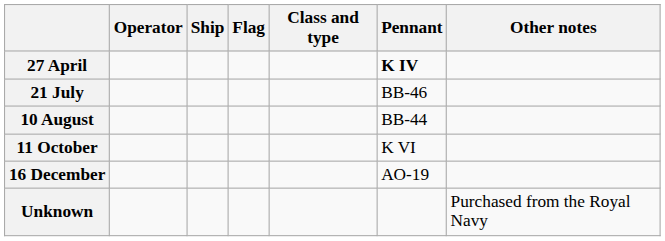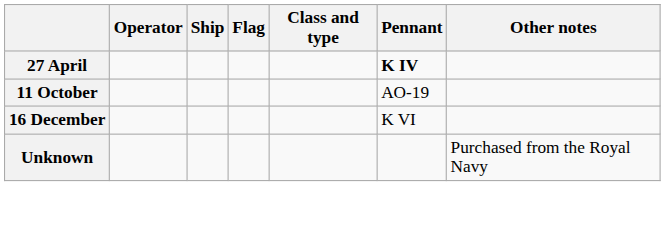 <table class="wikitable">
 <tr>
 <th width="90"></th>
 <th>Operator</th>
 <th>Ship</th>
 <th>Flag</th>
 <th>Class and type</th>
 <th>Pennant</th>
 <th>Other notes</th>
 </tr>
 <tr ---->
 <th>27 April</th>
 <td></td>
 <td><strong></strong></td>
 <td></td>
 <td></td>
 <td><strong>K IV</strong></td>
 <td></td>
 </tr>
-<tr>
-<th>21 July</th>
-<td></td>
-<td><strong></strong></td>
-<td></td>
-<td></td>
-<td>BB-46</td>
-<td></td>
-</tr>
-<tr>
-<th>10 August</th>
-<td></td>
-<td><strong></strong></td>
-<td></td>
-<td></td>
-<td>BB-44</td>
-<td></td>
-</tr>
 <tr ---->
 <th>11 October</th>
 <td></td>
 <td><strong></strong></td>
 <td></td>
 <td></td>
-<td>K VI</td>
+<td>AO-19</td>
 <td></td>
 </tr>
 <tr ---->
 <th>16 December</th>
 <td></td>
 <td><strong></strong></td>
 <td></td>
 <td></td>
-<td>AO-19</td>
+<td>K VI</td>
 <td></td>
 </tr>
 <tr ---->
 <th>Unknown</th>
 <td></td>
 <td><strong></strong></td>
 <td></td>
 <td></td>
 <td></td>
 <td>Purchased from the Royal Navy</td>
 </tr>
 </table>
